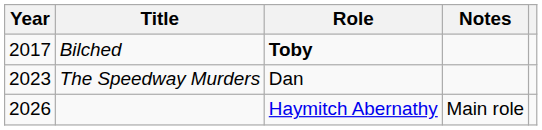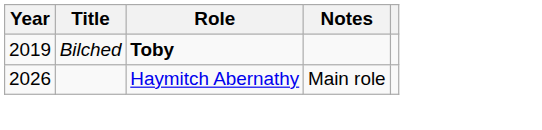 <table class="wikitable sortable">
 <tr>
 <th>Year</th>
 <th>Title</th>
 <th>Role</th>
 <th class="unsortable">Notes</th>
 <th class="unsortable"></th>
 </tr>
 <tr>
-<td>2017</td>
+<td>2019</td>
 <td><em>Bilched</em></td>
 <td><strong>Toby</strong></td>
-<td></td>
-<td></td>
-</tr>
-<tr>
-<td>2023</td>
-<td><em>The Speedway Murders</em></td>
-<td>Dan</td>
 <td></td>
 <td></td>
 </tr>
 <tr>
 <td>2026</td>
 <td></td>
 <td><a href='#'>Haymitch Abernathy</a></td>
 <td>Main role</td>
 <td></td>
 </tr>
 </table>
